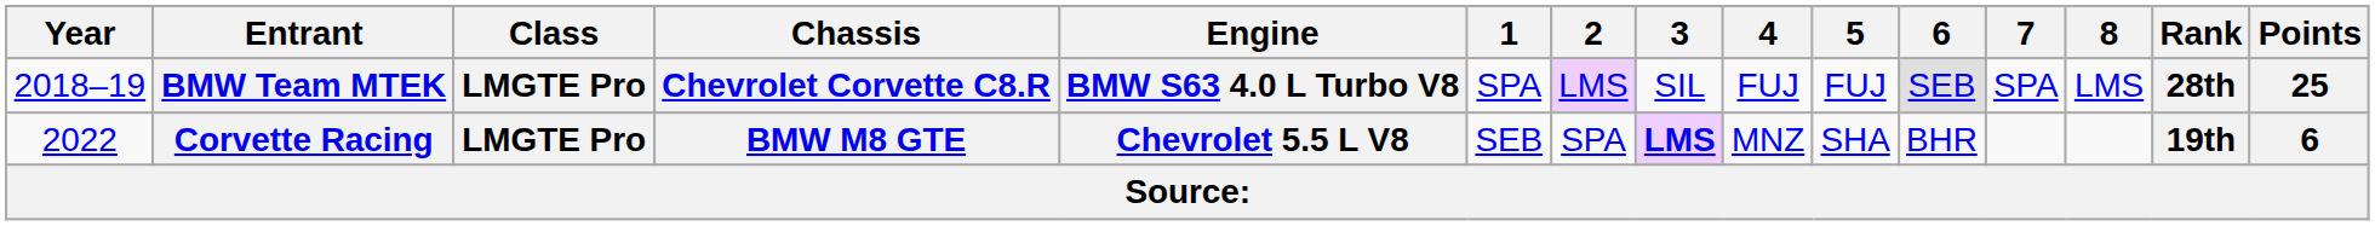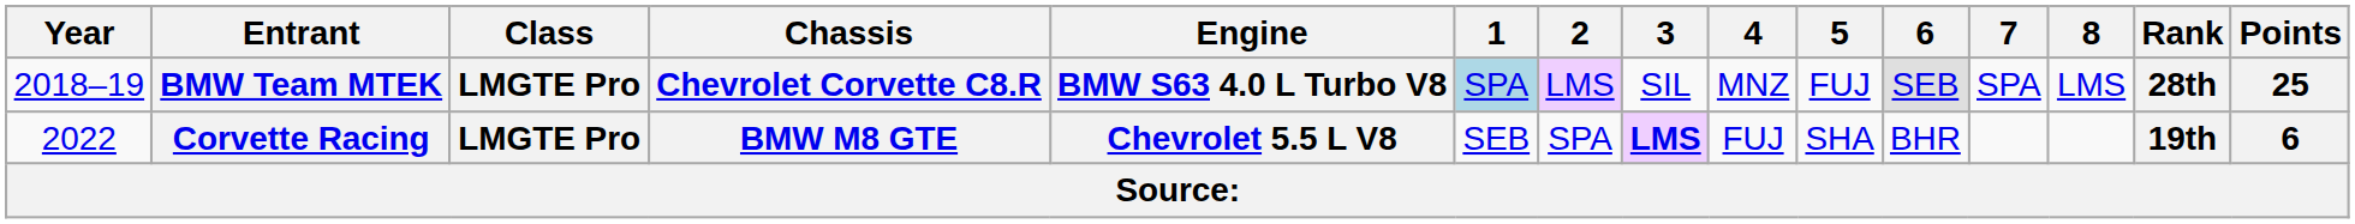 <table class="wikitable" style="text-align:center; font-size:85%">
 <tr>
 <th>Year</th>
 <th>Entrant</th>
 <th>Class</th>
 <th>Chassis</th>
 <th>Engine</th>
 <th>1</th>
 <th>2</th>
 <th>3</th>
 <th>4</th>
 <th>5</th>
 <th>6</th>
 <th>7</th>
 <th>8</th>
 <th>Rank</th>
 <th>Points</th>
 </tr>
 <tr>
 <td nowrap=""><a href='#'>2018–19</a></td>
 <th nowrap=""><a href='#'>BMW Team MTEK</a></th>
 <th nowrap="">LMGTE Pro</th>
 <th nowrap=""><a href='#'>Chevrolet Corvette C8.R</a></th>
 <th nowrap=""><a href='#'>BMW S63</a> 4.0 L Turbo V8</th>
-<td><a href='#'>SPA</a></td>
+<td style="background: lightblue;"><a href='#'>SPA</a></td>
 <td style="background:#EFCFFF;"><a href='#'>LMS</a><br></td>
 <td><a href='#'>SIL</a></td>
-<td><a href='#'>FUJ</a></td>
+<td><a href='#'>MNZ</a></td>
 <td><a href='#'>FUJ</a></td>
 <td style="background:#DFDFDF;"><a href='#'>SEB</a><br></td>
 <td><a href='#'>SPA</a></td>
 <td><a href='#'>LMS</a></td>
 <th>28th</th>
 <th>25</th>
 </tr>
 <tr>
 <td><a href='#'>2022</a></td>
 <th nowrap=""><a href='#'>Corvette Racing</a></th>
 <th nowrap="">LMGTE Pro</th>
 <th nowrap=""><a href='#'>BMW M8 GTE</a></th>
 <th nowrap=""><a href='#'>Chevrolet</a> 5.5 L V8</th>
 <td><a href='#'>SEB</a></td>
 <td><a href='#'>SPA</a></td>
 <td style="background:#EFCFFF;"><strong><a href='#'>LMS</a></strong><br></td>
-<td><a href='#'>MNZ</a></td>
+<td><a href='#'>FUJ</a></td>
 <td><a href='#'>SHA</a></td>
 <td><a href='#'>BHR</a></td>
 <td></td>
 <td></td>
 <th>19th</th>
 <th>6</th>
 </tr>
 <tr>
 <th colspan="15">Source:</th>
 </tr>
 </table>
